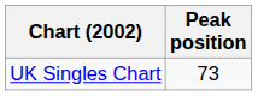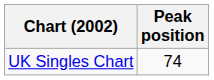 <table class="wikitable sortable">
 <tr>
 <th>Chart (2002)</th>
 <th>Peak<br>position</th>
 </tr>
 <tr>
 <td><a href='#'>UK Singles Chart</a></td>
-<td align="center">73</td>
+<td align="center">74</td>
 </tr>
 </table>
